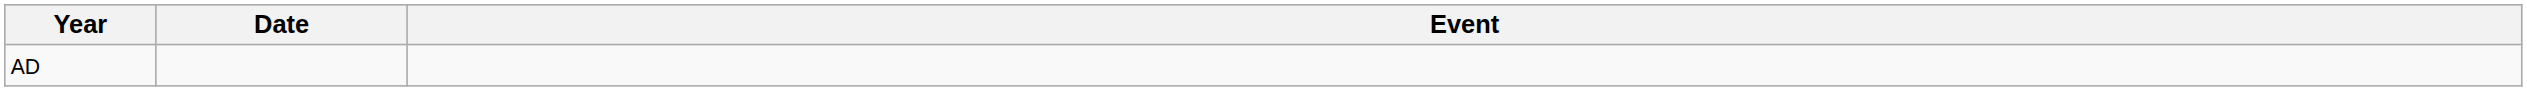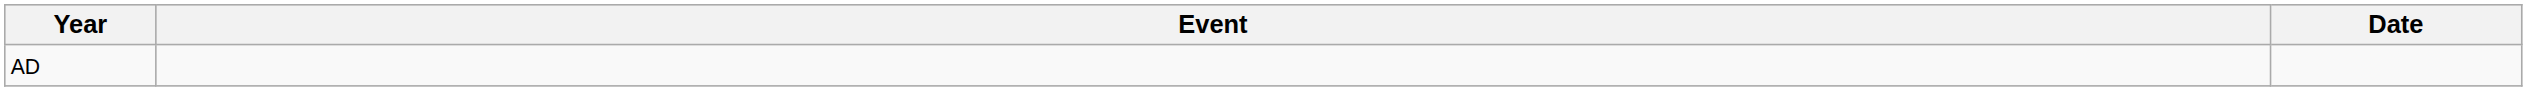 <table class="wikitable" width="100%">
 <tr>
 <th style="width:6%">Year</th>
+<th>Event</th>
 <th style="width:10%">Date</th>
-<th>Event</th>
 </tr>
 <tr>
 <td><small>AD</small></td>
 <td></td>
 <td></td>
 </tr>
 </table>
